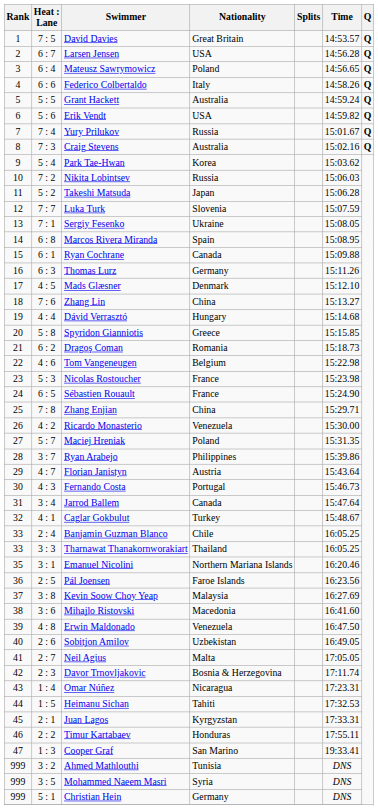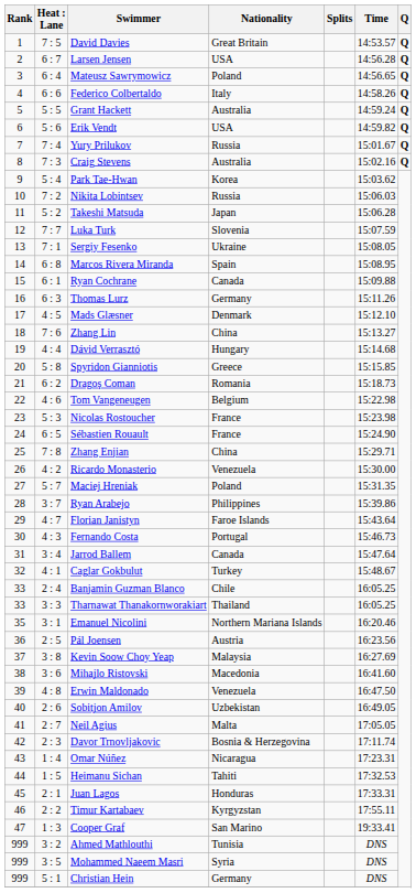 <table class="wikitable sortable">
 <tr>
 <th>Rank</th>
 <th>Heat : <br>Lane</th>
 <th>Swimmer</th>
 <th>Nationality</th>
 <th>Splits</th>
 <th>Time</th>
 <th>Q</th>
 </tr>
 <tr>
 <td align="center">1</td>
 <td align="center">7 : 5</td>
 <td><a href='#'>David Davies</a></td>
 <td> Great Britain</td>
 <td></td>
 <td align="center">14:53.57</td>
 <td align="center"><strong>Q</strong></td>
 </tr>
 <tr>
 <td align="center">2</td>
 <td align="center">6 : 7</td>
 <td><a href='#'>Larsen Jensen</a></td>
 <td> USA</td>
 <td></td>
 <td align="center">14:56.28</td>
 <td align="center"><strong>Q</strong></td>
 </tr>
 <tr>
 <td align="center">3</td>
 <td align="center">6 : 4</td>
 <td><a href='#'>Mateusz Sawrymowicz</a></td>
 <td> Poland</td>
 <td></td>
 <td align="center">14:56.65</td>
 <td align="center"><strong>Q</strong></td>
 </tr>
 <tr>
 <td align="center">4</td>
 <td align="center">6 : 6</td>
 <td><a href='#'>Federico Colbertaldo</a></td>
 <td> Italy</td>
 <td></td>
 <td align="center">14:58.26</td>
 <td align="center"><strong>Q</strong></td>
 </tr>
 <tr>
 <td align="center">5</td>
 <td align="center">5 : 5</td>
 <td><a href='#'>Grant Hackett</a></td>
 <td> Australia</td>
 <td></td>
 <td align="center">14:59.24</td>
 <td align="center"><strong>Q</strong></td>
 </tr>
 <tr>
 <td align="center">6</td>
 <td align="center">5 : 6</td>
 <td><a href='#'>Erik Vendt</a></td>
 <td> USA</td>
 <td></td>
 <td align="center">14:59.82</td>
 <td align="center"><strong>Q</strong></td>
 </tr>
 <tr>
 <td align="center">7</td>
 <td align="center">7 : 4</td>
 <td><a href='#'>Yury Prilukov</a></td>
 <td> Russia</td>
 <td></td>
 <td align="center">15:01.67</td>
 <td align="center"><strong>Q</strong></td>
 </tr>
 <tr>
 <td align="center">8</td>
 <td align="center">7 : 3</td>
 <td><a href='#'>Craig Stevens</a></td>
 <td> Australia</td>
 <td></td>
 <td align="center">15:02.16</td>
 <td align="center"><strong>Q</strong></td>
 </tr>
 <tr>
 <td align="center">9</td>
 <td align="center">5 : 4</td>
 <td><a href='#'>Park Tae-Hwan</a></td>
 <td> Korea</td>
 <td></td>
 <td align="center">15:03.62</td>
 </tr>
 <tr>
 <td align="center">10</td>
 <td align="center">7 : 2</td>
 <td><a href='#'>Nikita Lobintsev</a></td>
 <td> Russia</td>
 <td></td>
 <td align="center">15:06.03</td>
 </tr>
 <tr>
 <td align="center">11</td>
 <td align="center">5 : 2</td>
 <td><a href='#'>Takeshi Matsuda</a></td>
 <td> Japan</td>
 <td></td>
 <td align="center">15:06.28</td>
 </tr>
 <tr>
 <td align="center">12</td>
 <td align="center">7 : 7</td>
 <td><a href='#'>Luka Turk</a></td>
 <td> Slovenia</td>
 <td></td>
 <td align="center">15:07.59</td>
 </tr>
 <tr>
 <td align="center">13</td>
 <td align="center">7 : 1</td>
 <td><a href='#'>Sergiy Fesenko</a></td>
 <td> Ukraine</td>
 <td></td>
 <td align="center">15:08.05</td>
 </tr>
 <tr>
 <td align="center">14</td>
 <td align="center">6 : 8</td>
 <td><a href='#'>Marcos Rivera Miranda</a></td>
 <td> Spain</td>
 <td></td>
 <td align="center">15:08.95</td>
 </tr>
 <tr>
 <td align="center">15</td>
 <td align="center">6 : 1</td>
 <td><a href='#'>Ryan Cochrane</a></td>
 <td> Canada</td>
 <td></td>
 <td align="center">15:09.88</td>
 </tr>
 <tr>
 <td align="center">16</td>
 <td align="center">6 : 3</td>
 <td><a href='#'>Thomas Lurz</a></td>
 <td> Germany</td>
 <td></td>
 <td align="center">15:11.26</td>
 </tr>
 <tr>
 <td align="center">17</td>
 <td align="center">4 : 5</td>
 <td><a href='#'>Mads Glæsner</a></td>
 <td> Denmark</td>
 <td></td>
 <td align="center">15:12.10</td>
 </tr>
 <tr>
 <td align="center">18</td>
 <td align="center">7 : 6</td>
 <td><a href='#'>Zhang Lin</a></td>
 <td> China</td>
 <td></td>
 <td align="center">15:13.27</td>
 </tr>
 <tr>
 <td align="center">19</td>
 <td align="center">4 : 4</td>
 <td><a href='#'>Dávid Verrasztó</a></td>
 <td> Hungary</td>
 <td></td>
 <td align="center">15:14.68</td>
 </tr>
 <tr>
 <td align="center">20</td>
 <td align="center">5 : 8</td>
 <td><a href='#'>Spyridon Gianniotis</a></td>
 <td> Greece</td>
 <td></td>
 <td align="center">15:15.85</td>
 </tr>
 <tr>
 <td align="center">21</td>
 <td align="center">6 : 2</td>
 <td><a href='#'>Dragoş Coman</a></td>
 <td> Romania</td>
 <td></td>
 <td align="center">15:18.73</td>
 </tr>
 <tr>
 <td align="center">22</td>
 <td align="center">4 : 6</td>
 <td><a href='#'>Tom Vangeneugen</a></td>
 <td> Belgium</td>
 <td></td>
 <td align="center">15:22.98</td>
 </tr>
 <tr>
 <td align="center">23</td>
 <td align="center">5 : 3</td>
 <td><a href='#'>Nicolas Rostoucher</a></td>
 <td> France</td>
 <td></td>
 <td align="center">15:23.98</td>
 </tr>
 <tr>
 <td align="center">24</td>
 <td align="center">6 : 5</td>
 <td><a href='#'>Sébastien Rouault</a></td>
 <td> France</td>
 <td></td>
 <td align="center">15:24.90</td>
 </tr>
 <tr>
 <td align="center">25</td>
 <td align="center">7 : 8</td>
 <td><a href='#'>Zhang Enjian</a></td>
 <td> China</td>
 <td></td>
 <td align="center">15:29.71</td>
 </tr>
 <tr>
 <td align="center">26</td>
 <td align="center">4 : 2</td>
 <td><a href='#'>Ricardo Monasterio</a></td>
 <td> Venezuela</td>
 <td></td>
 <td align="center">15:30.00</td>
 </tr>
 <tr>
 <td align="center">27</td>
 <td align="center">5 : 7</td>
 <td><a href='#'>Maciej Hreniak</a></td>
 <td> Poland</td>
 <td></td>
 <td align="center">15:31.35</td>
 </tr>
 <tr>
 <td align="center">28</td>
 <td align="center">3 : 7</td>
 <td><a href='#'>Ryan Arabejo</a></td>
 <td> Philippines</td>
 <td></td>
 <td align="center">15:39.86</td>
 </tr>
 <tr>
 <td align="center">29</td>
 <td align="center">4 : 7</td>
 <td><a href='#'>Florian Janistyn</a></td>
-<td> Austria</td>
+<td> Faroe Islands</td>
 <td></td>
 <td align="center">15:43.64</td>
 </tr>
 <tr>
 <td align="center">30</td>
 <td align="center">4 : 3</td>
 <td><a href='#'>Fernando Costa</a></td>
 <td> Portugal</td>
 <td></td>
 <td align="center">15:46.73</td>
 </tr>
 <tr>
 <td align="center">31</td>
 <td align="center">3 : 4</td>
 <td><a href='#'>Jarrod Ballem</a></td>
 <td> Canada</td>
 <td></td>
 <td align="center">15:47.64</td>
 </tr>
 <tr>
 <td align="center">32</td>
 <td align="center">4 : 1</td>
 <td><a href='#'>Caglar Gokbulut</a></td>
 <td> Turkey</td>
 <td></td>
 <td align="center">15:48.67</td>
 </tr>
 <tr>
 <td align="center">33</td>
 <td align="center">2 : 4</td>
 <td><a href='#'>Banjamin Guzman Blanco</a></td>
 <td> Chile</td>
 <td></td>
 <td align="center">16:05.25</td>
 </tr>
 <tr>
 <td align="center">33</td>
 <td align="center">3 : 3</td>
 <td><a href='#'>Tharnawat Thanakornworakiart</a></td>
 <td> Thailand</td>
 <td></td>
 <td align="center">16:05.25</td>
 </tr>
 <tr>
 <td align="center">35</td>
 <td align="center">3 : 1</td>
 <td><a href='#'>Emanuel Nicolini</a></td>
 <td> Northern Mariana Islands</td>
 <td></td>
 <td align="center">16:20.46</td>
 </tr>
 <tr>
 <td align="center">36</td>
 <td align="center">2 : 5</td>
 <td><a href='#'>Pál Joensen</a></td>
-<td> Faroe Islands</td>
+<td> Austria</td>
 <td></td>
 <td align="center">16:23.56</td>
 </tr>
 <tr>
 <td align="center">37</td>
 <td align="center">3 : 8</td>
 <td><a href='#'>Kevin Soow Choy Yeap</a></td>
 <td> Malaysia</td>
 <td></td>
 <td align="center">16:27.69</td>
 </tr>
 <tr>
 <td align="center">38</td>
 <td align="center">3 : 6</td>
 <td><a href='#'>Mihajlo Ristovski</a></td>
 <td> Macedonia</td>
 <td></td>
 <td align="center">16:41.60</td>
 </tr>
 <tr>
 <td align="center">39</td>
 <td align="center">4 : 8</td>
 <td><a href='#'>Erwin Maldonado</a></td>
 <td> Venezuela</td>
 <td></td>
 <td align="center">16:47.50</td>
 </tr>
 <tr>
 <td align="center">40</td>
 <td align="center">2 : 6</td>
 <td><a href='#'>Sobitjon Amilov</a></td>
 <td> Uzbekistan</td>
 <td></td>
 <td align="center">16:49.05</td>
 </tr>
 <tr>
 <td align="center">41</td>
 <td align="center">2 : 7</td>
 <td><a href='#'>Neil Agius</a></td>
 <td> Malta</td>
 <td></td>
 <td align="center">17:05.05</td>
 </tr>
 <tr>
 <td align="center">42</td>
 <td align="center">2 : 3</td>
 <td><a href='#'>Davor Trnovljakovic</a></td>
 <td> Bosnia & Herzegovina</td>
 <td></td>
 <td align="center">17:11.74</td>
 </tr>
 <tr>
 <td align="center">43</td>
 <td align="center">1 : 4</td>
 <td><a href='#'>Omar Núñez</a></td>
 <td> Nicaragua</td>
 <td></td>
 <td align="center">17:23.31</td>
 </tr>
 <tr>
 <td align="center">44</td>
 <td align="center">1 : 5</td>
 <td><a href='#'>Heimanu Sichan</a></td>
 <td> Tahiti</td>
 <td></td>
 <td align="center">17:32.53</td>
 </tr>
 <tr>
 <td align="center">45</td>
 <td align="center">2 : 1</td>
 <td><a href='#'>Juan Lagos</a></td>
-<td> Kyrgyzstan</td>
+<td> Honduras</td>
 <td></td>
 <td align="center">17:33.31</td>
 </tr>
 <tr>
 <td align="center">46</td>
 <td align="center">2 : 2</td>
 <td><a href='#'>Timur Kartabaev</a></td>
-<td> Honduras</td>
+<td> Kyrgyzstan</td>
 <td></td>
 <td align="center">17:55.11</td>
 </tr>
 <tr>
 <td align="center">47</td>
 <td align="center">1 : 3</td>
 <td><a href='#'>Cooper Graf</a></td>
 <td> San Marino</td>
 <td></td>
 <td align="center">19:33.41</td>
 </tr>
 <tr>
 <td align="center"><span>999</span></td>
 <td align="center">3 : 2</td>
 <td><a href='#'>Ahmed Mathlouthi</a></td>
 <td> Tunisia</td>
 <td></td>
 <td align="center"><em>DNS</em></td>
 </tr>
 <tr>
 <td align="center"><span>999</span></td>
 <td align="center">3 : 5</td>
 <td><a href='#'>Mohammed Naeem Masri</a></td>
 <td> Syria</td>
 <td></td>
 <td align="center"><em>DNS</em></td>
 </tr>
 <tr>
 <td align="center"><span>999</span></td>
 <td align="center">5 : 1</td>
 <td><a href='#'>Christian Hein</a></td>
 <td> Germany</td>
 <td></td>
 <td align="center"><em>DNS</em></td>
 </tr>
 <tr>
 </tr>
 </table>
